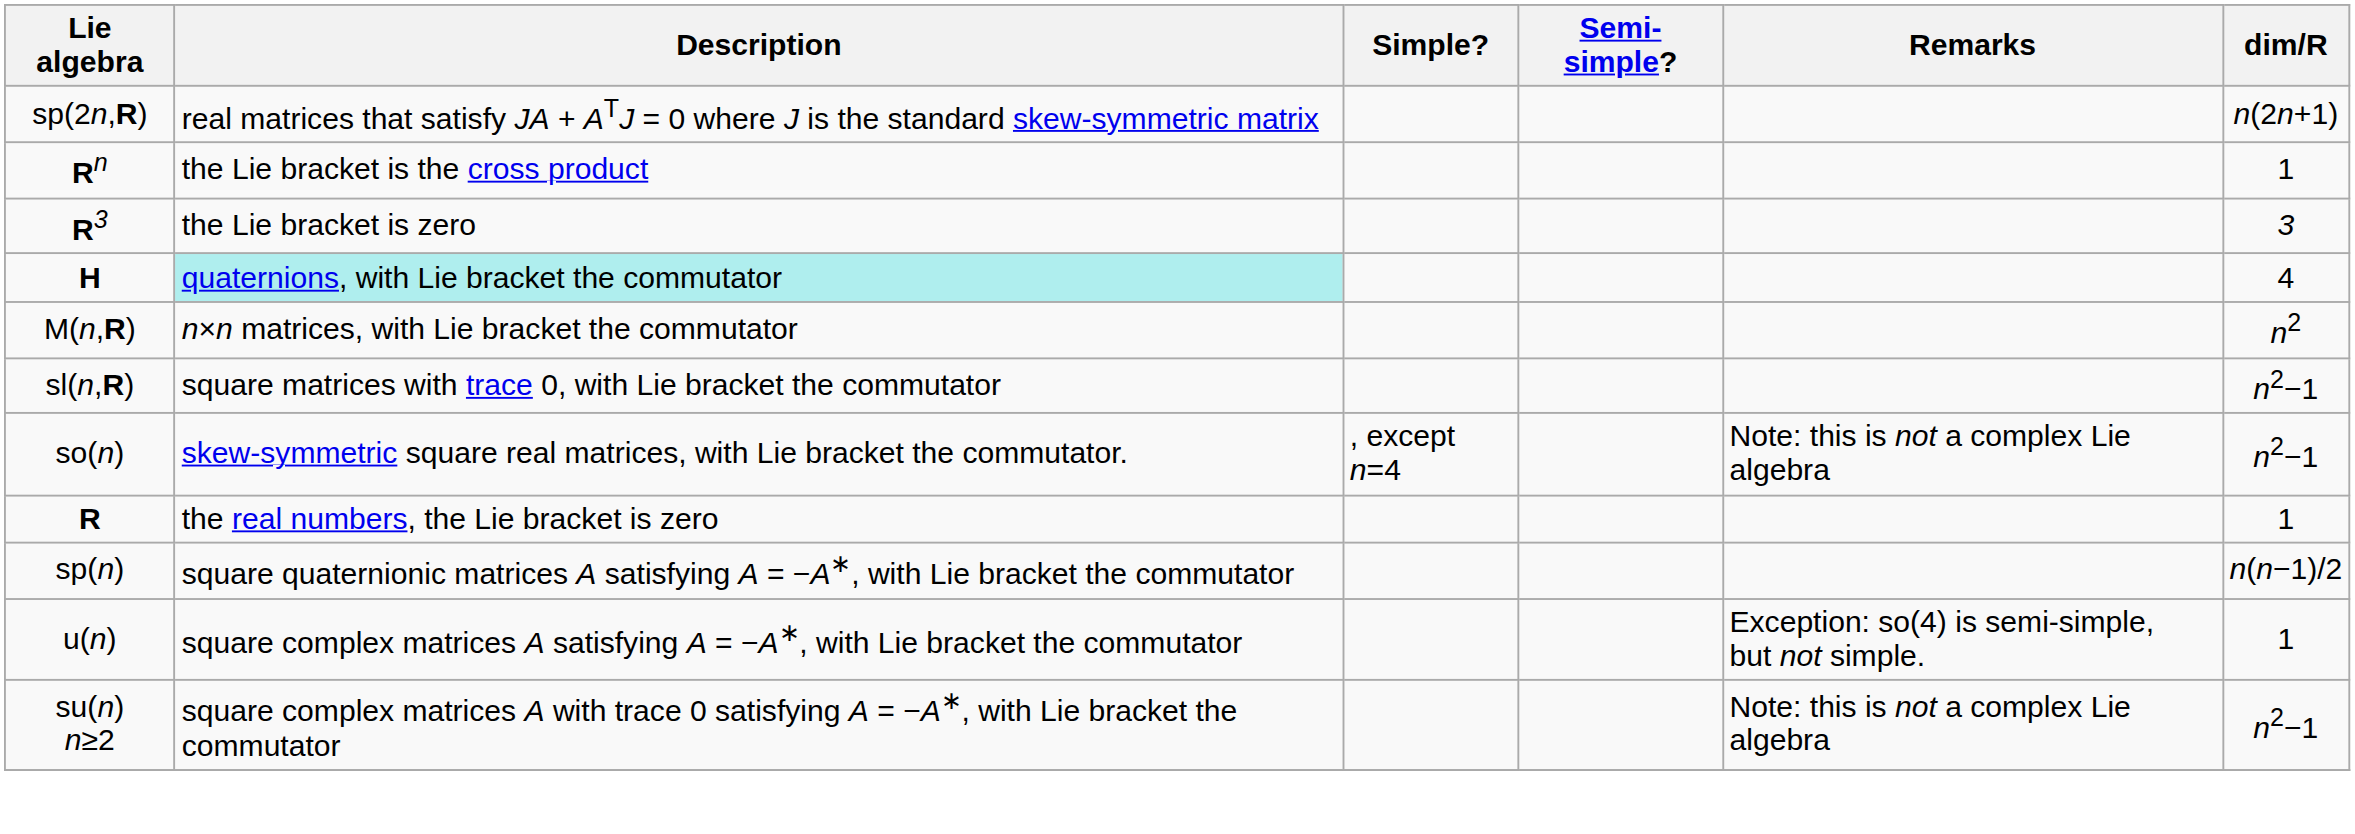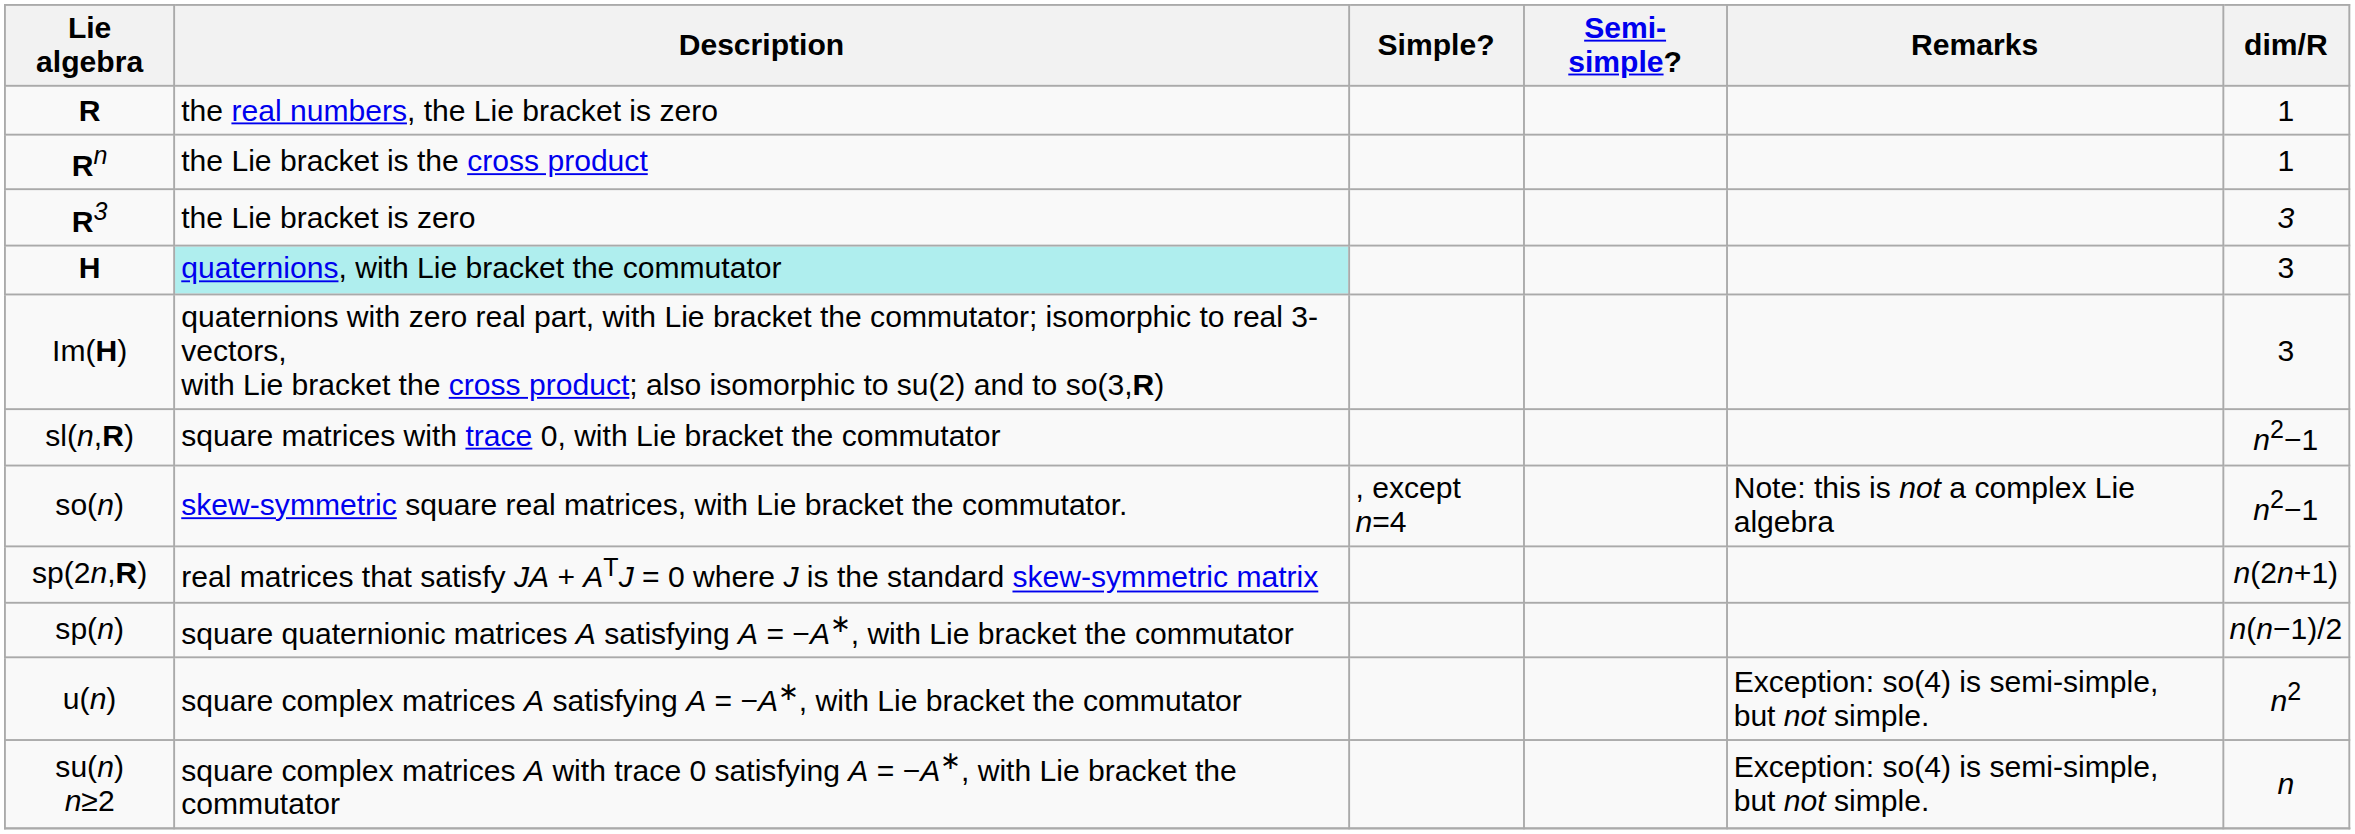 <table class="wikitable">
 <tr style="background-color:#eee">
 <th>Lie algebra</th>
 <th>Description</th>
 <th>Simple?</th>
 <th><a href='#'>Semi-simple</a>?</th>
 <th>Remarks</th>
 <th>dim/<strong>R</strong></th>
 </tr>
 <tr>
-<td align=center>sp(2<em>n</em>,<strong>R</strong>)</td>
-<td>real matrices that satisfy <em>JA</em> + <em>A</em><sup>T</sup><em>J</em> = 0 where <em>J</em> is the standard <a href='#'>skew-symmetric matrix</a></td>
+<td align=center><strong>R</strong></td>
+<td>the <a href='#'>real numbers</a>, the Lie bracket is zero</td>
 <td></td>
 <td></td>
 <td></td>
-<td align=center><em>n</em>(2<em>n</em>+1)</td>
+<td align=center>1</td>
 </tr>
 <tr>
 <td align=center><strong>R</strong><sup><em>n</em></sup></td>
 <td>the Lie bracket is the <a href='#'>cross product</a></td>
 <td></td>
 <td></td>
 <td></td>
 <td align=center>1</td>
 </tr>
 <tr>
 <td align=center><strong>R</strong><sup><em>3</em></sup></td>
 <td>the Lie bracket is zero</td>
 <td></td>
 <td></td>
 <td></td>
 <td align=center><em>3</em></td>
 </tr>
 <tr>
 <td align=center><strong>H</strong></td>
 <td style="background: paleturquoise;"><a href='#'>quaternions</a>, with Lie bracket the commutator</td>
 <td></td>
 <td></td>
 <td></td>
-<td align=center>4</td>
+<td align=center>3</td>
 </tr>
 <tr>
-<td align=center>M(<em>n</em>,<strong>R</strong>)</td>
-<td><em>n</em>×<em>n</em> matrices, with Lie bracket the commutator</td>
+<td align=center>Im(<strong>H</strong>)</td>
+<td>quaternions with zero real part, with Lie bracket the commutator; isomorphic to real 3-vectors,<br>with Lie bracket the <a href='#'>cross product</a>; also isomorphic to su(2) and to so(3,<strong>R</strong>)</td>
 <td></td>
 <td></td>
 <td></td>
-<td align=center><em>n</em><sup>2</sup></td>
+<td align=center>3</td>
 </tr>
 <tr>
 <td align=center>sl(<em>n</em>,<strong>R</strong>)</td>
 <td>square matrices with <a href='#'>trace</a> 0, with Lie bracket the commutator</td>
 <td></td>
 <td></td>
 <td></td>
 <td align=center><em>n</em><sup>2</sup>−1</td>
 </tr>
 <tr>
 <td align=center>so(<em>n</em>)</td>
 <td><a href='#'>skew-symmetric</a> square real matrices, with Lie bracket the commutator.</td>
 <td>, except <em>n</em>=4</td>
 <td></td>
 <td>Note: this is <em>not</em> a complex Lie algebra</td>
 <td align=center><em>n</em><sup>2</sup>−1</td>
 </tr>
 <tr>
-<td align=center><strong>R</strong></td>
-<td>the <a href='#'>real numbers</a>, the Lie bracket is zero</td>
+<td align=center>sp(2<em>n</em>,<strong>R</strong>)</td>
+<td>real matrices that satisfy <em>JA</em> + <em>A</em><sup>T</sup><em>J</em> = 0 where <em>J</em> is the standard <a href='#'>skew-symmetric matrix</a></td>
 <td></td>
 <td></td>
 <td></td>
-<td align=center>1</td>
+<td align=center><em>n</em>(2<em>n</em>+1)</td>
 </tr>
 <tr>
 <td align=center>sp(<em>n</em>)</td>
 <td>square quaternionic matrices <em>A</em> satisfying <em>A</em> = −<em>A</em><sup>∗</sup>, with Lie bracket the commutator</td>
 <td></td>
 <td></td>
 <td></td>
 <td align=center><em>n</em>(<em>n</em>−1)/2</td>
 </tr>
 <tr>
 <td align=center>u(<em>n</em>)</td>
 <td>square complex matrices <em>A</em> satisfying <em>A</em> = −<em>A</em><sup>∗</sup>, with Lie bracket the commutator</td>
 <td></td>
 <td></td>
 <td>Exception: so(4) is semi-simple,<br>but <em>not</em> simple.</td>
-<td align=center>1</td>
+<td align=center><em>n</em><sup>2</sup></td>
 </tr>
 <tr>
 <td align=center>su(<em>n</em>) <br><em>n</em>≥2</td>
 <td>square complex matrices <em>A</em> with trace 0 satisfying <em>A</em> = −<em>A</em><sup>∗</sup>, with Lie bracket the commutator</td>
 <td></td>
 <td></td>
-<td>Note: this is <em>not</em> a complex Lie algebra</td>
-<td align=center><em>n</em><sup>2</sup>−1</td>
+<td>Exception: so(4) is semi-simple,<br>but <em>not</em> simple.</td>
+<td align=center><em>n</em></td>
 </tr>
 <tr>
 </tr>
 </table>
